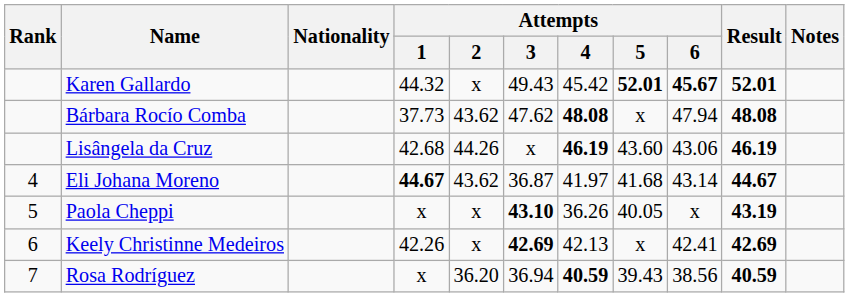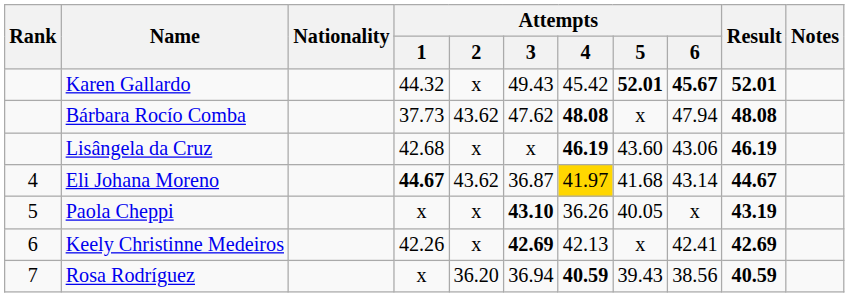 <table class="wikitable sortable" style="text-align:center">
 <tr>
 <th rowspan=2>Rank</th>
 <th rowspan=2>Name</th>
 <th rowspan=2>Nationality</th>
 <th colspan=6>Attempts</th>
 <th rowspan=2>Result</th>
 <th rowspan=2>Notes</th>
 </tr>
 <tr>
 <th>1</th>
 <th>2</th>
 <th>3</th>
 <th>4</th>
 <th>5</th>
 <th>6</th>
 </tr>
 <tr>
 <td align=center></td>
 <td align=left><a href='#'>Karen Gallardo</a></td>
 <td align=left></td>
 <td>44.32</td>
 <td>x</td>
 <td>49.43</td>
 <td>45.42</td>
 <td><strong>52.01</strong></td>
 <td><strong>45.67</strong></td>
 <td><strong>52.01</strong></td>
 <td></td>
 </tr>
 <tr>
 <td align=center></td>
 <td align=left><a href='#'>Bárbara Rocío Comba</a></td>
 <td align=left></td>
 <td>37.73</td>
 <td>43.62</td>
 <td>47.62</td>
 <td><strong>48.08</strong></td>
 <td>x</td>
 <td>47.94</td>
 <td><strong>48.08</strong></td>
 <td></td>
 </tr>
 <tr>
 <td align=center></td>
 <td align=left><a href='#'>Lisângela da Cruz</a></td>
 <td align=left></td>
 <td>42.68</td>
-<td>44.26</td>
+<td>x</td>
 <td>x</td>
 <td><strong>46.19</strong></td>
 <td>43.60</td>
 <td>43.06</td>
 <td><strong>46.19</strong></td>
 <td></td>
 </tr>
 <tr>
 <td align=center>4</td>
 <td align=left><a href='#'>Eli Johana Moreno</a></td>
 <td align=left></td>
 <td><strong>44.67</strong></td>
 <td>43.62</td>
 <td>36.87</td>
-<td>41.97</td>
+<td style="background: gold;">41.97</td>
 <td>41.68</td>
 <td>43.14</td>
 <td><strong>44.67</strong></td>
 <td></td>
 </tr>
 <tr>
 <td align=center>5</td>
 <td align=left><a href='#'>Paola Cheppi</a></td>
 <td align=left></td>
 <td>x</td>
 <td>x</td>
 <td><strong>43.10</strong></td>
 <td>36.26</td>
 <td>40.05</td>
 <td>x</td>
 <td><strong>43.19</strong></td>
 <td></td>
 </tr>
 <tr>
 <td align=center>6</td>
 <td align=left><a href='#'>Keely Christinne Medeiros</a></td>
 <td align=left></td>
 <td>42.26</td>
 <td>x</td>
 <td><strong>42.69</strong></td>
 <td>42.13</td>
 <td>x</td>
 <td>42.41</td>
 <td><strong>42.69</strong></td>
 <td></td>
 </tr>
 <tr>
 <td align=center>7</td>
 <td align=left><a href='#'>Rosa Rodríguez</a></td>
 <td align=left></td>
 <td>x</td>
 <td>36.20</td>
 <td>36.94</td>
 <td><strong>40.59</strong></td>
 <td>39.43</td>
 <td>38.56</td>
 <td><strong>40.59</strong></td>
 <td></td>
 </tr>
 </table>
